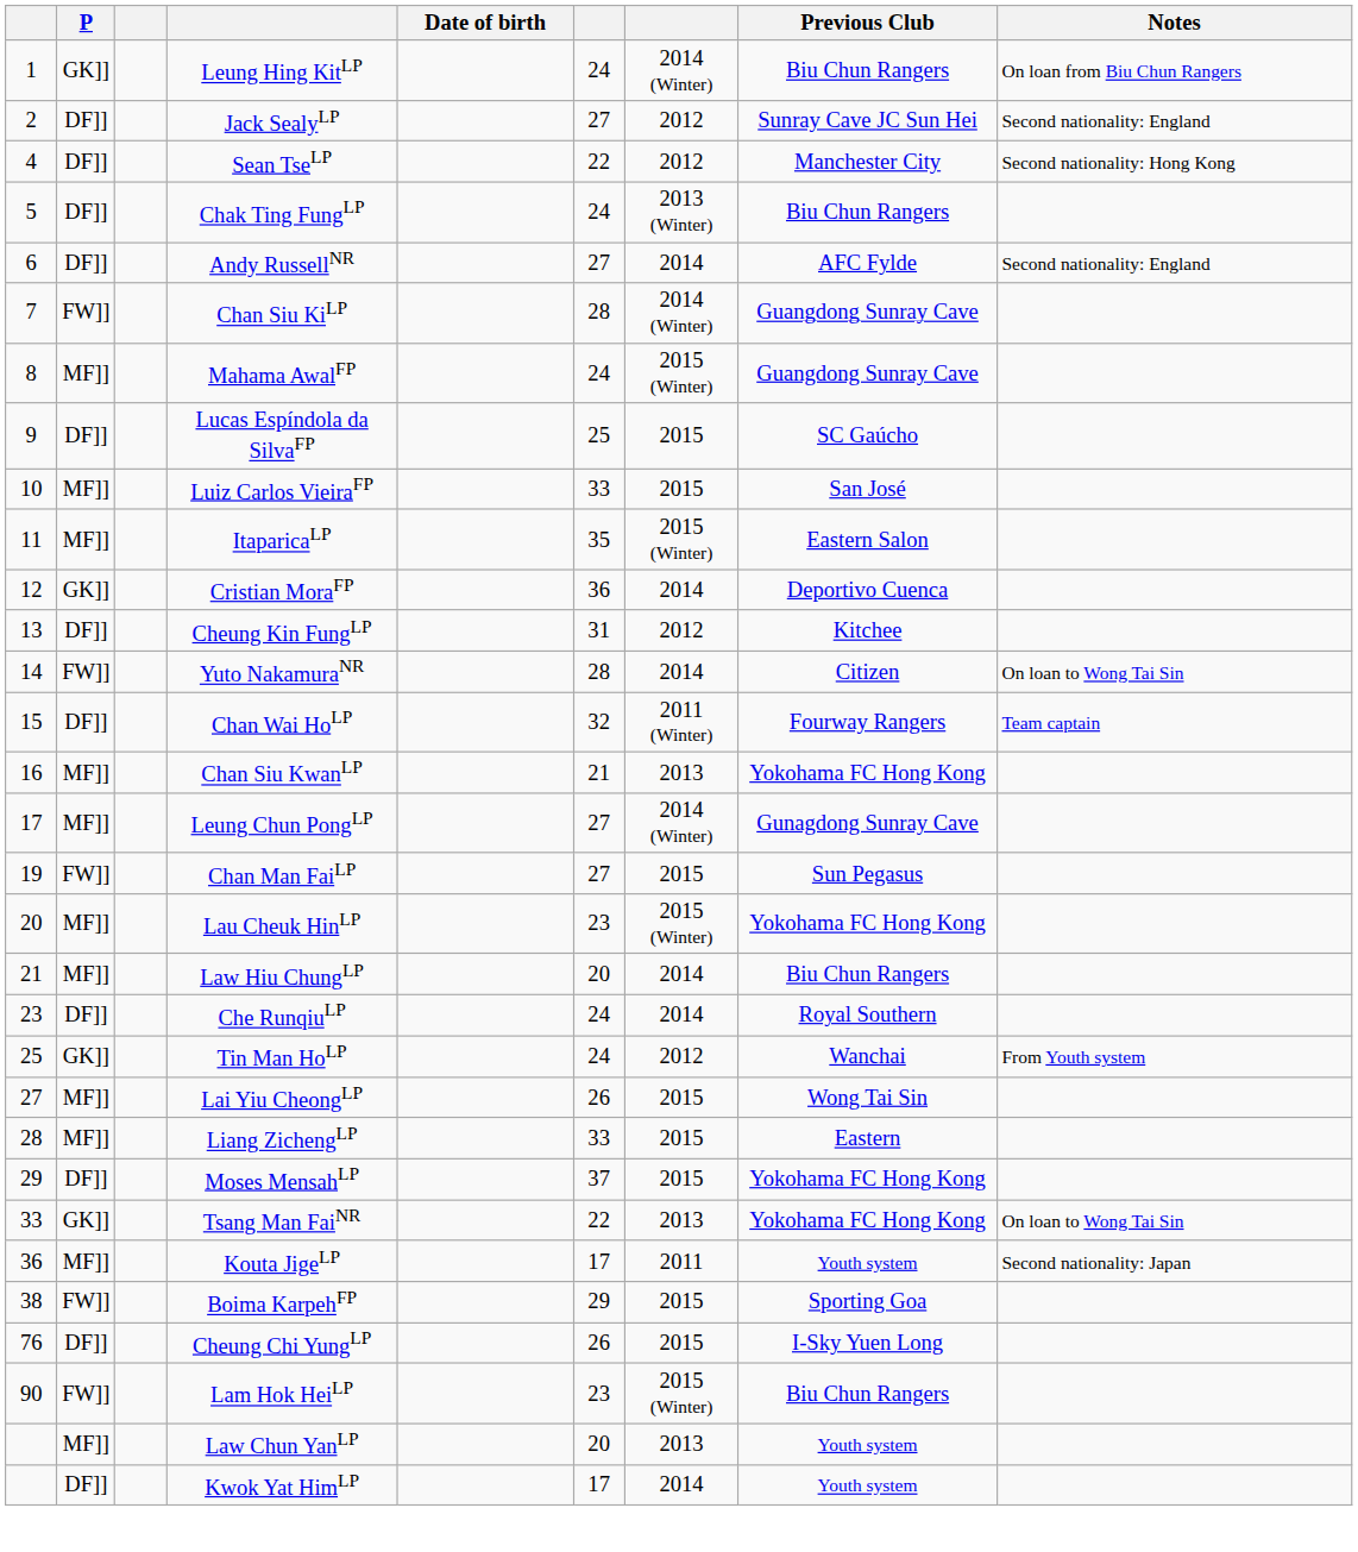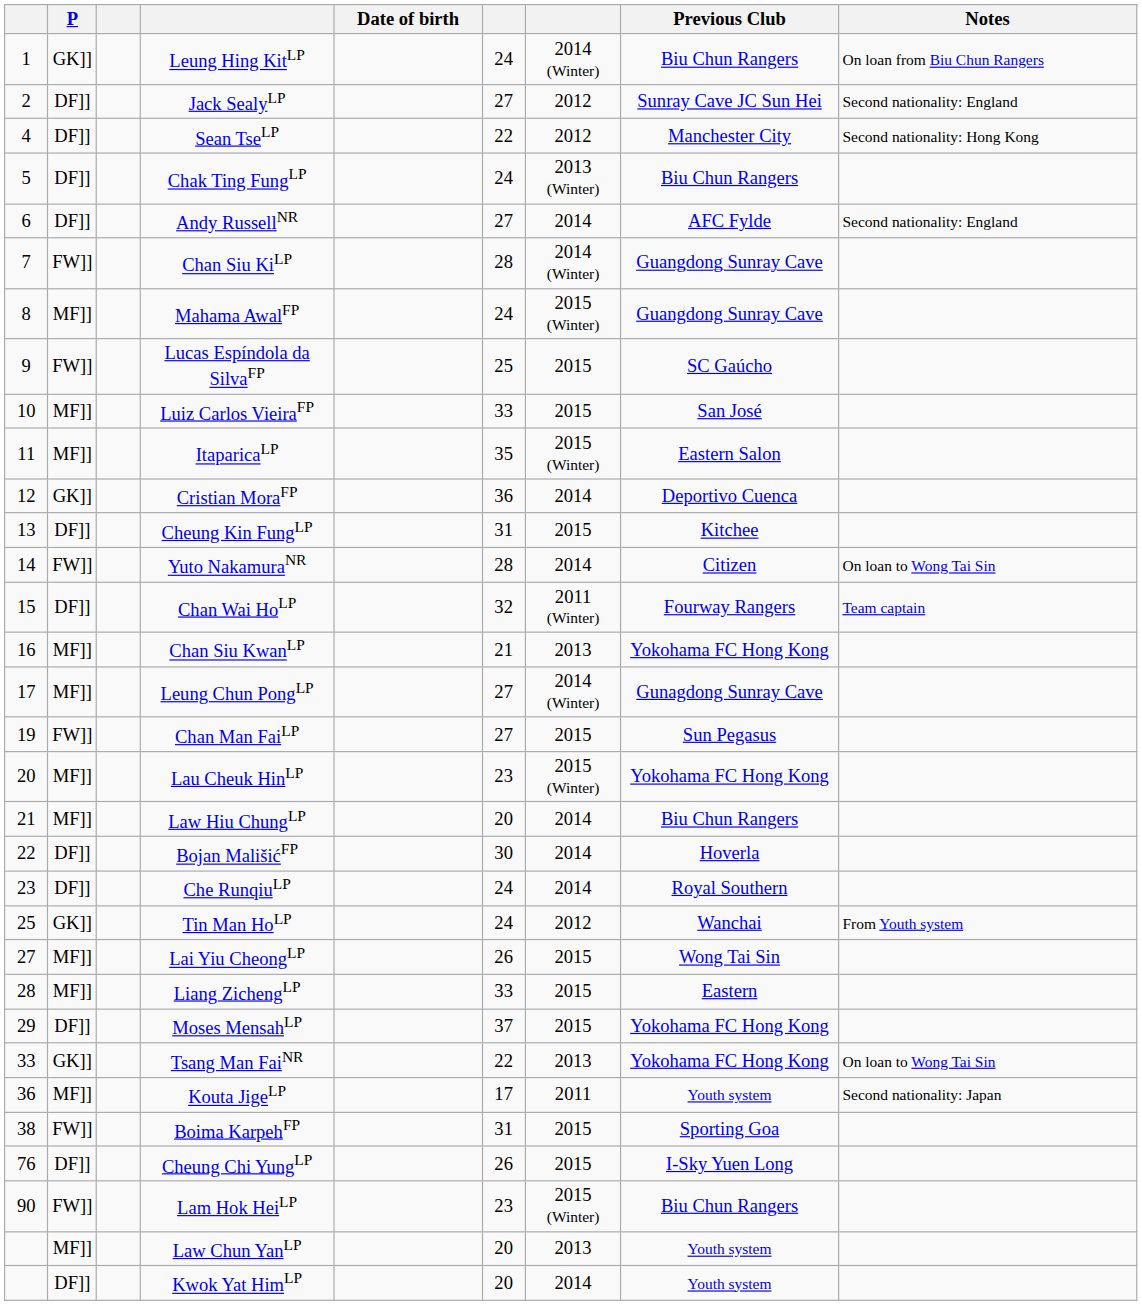 <table class="wikitable sortable" style="text-align: center;">
 <tr>
 <th width=30></th>
 <th width=30><a href='#'>P</a></th>
 <th width=30></th>
 <th width=160></th>
 <th width=120>Date of birth</th>
 <th width=30></th>
 <th width=75></th>
 <th width=180>Previous Club</th>
 <th width=250>Notes</th>
 </tr>
 <tr>
 <td>1</td>
 <td [[>GK]]</td>
 <td></td>
 <td><a href='#'>Leung Hing Kit</a><sup>LP</sup></td>
 <td></td>
 <td>24</td>
 <td>2014 <small>(Winter)</small></td>
 <td> <a href='#'>Biu Chun Rangers</a></td>
 <td align=left><small>On loan from <a href='#'>Biu Chun Rangers</a></small></td>
 </tr>
 <tr>
 <td>2</td>
 <td [[>DF]]</td>
 <td></td>
 <td><a href='#'>Jack Sealy</a><sup>LP</sup></td>
 <td></td>
 <td>27</td>
 <td>2012</td>
 <td> <a href='#'>Sunray Cave JC Sun Hei</a></td>
 <td align=left><small>Second nationality: England</small></td>
 </tr>
 <tr>
 <td>4</td>
 <td [[>DF]]</td>
 <td></td>
 <td><a href='#'>Sean Tse</a><sup>LP</sup></td>
 <td></td>
 <td>22</td>
 <td>2012</td>
 <td> <a href='#'>Manchester City</a></td>
 <td align=left><small>Second nationality: Hong Kong</small></td>
 </tr>
 <tr>
 <td>5</td>
 <td [[>DF]]</td>
 <td></td>
 <td><a href='#'>Chak Ting Fung</a><sup>LP</sup></td>
 <td></td>
 <td>24</td>
 <td>2013 <small>(Winter)</small></td>
 <td> <a href='#'>Biu Chun Rangers</a></td>
 <td></td>
 </tr>
 <tr>
 <td>6</td>
 <td [[>DF]]</td>
 <td></td>
 <td><a href='#'>Andy Russell</a><sup>NR</sup></td>
 <td></td>
 <td>27</td>
 <td>2014</td>
 <td> <a href='#'>AFC Fylde</a></td>
 <td align=left><small>Second nationality: England</small></td>
 </tr>
 <tr>
 <td>7</td>
 <td [[>FW]]</td>
 <td></td>
 <td><a href='#'>Chan Siu Ki</a><sup>LP</sup></td>
 <td></td>
 <td>28</td>
 <td>2014 <small>(Winter)</small></td>
 <td> <a href='#'>Guangdong Sunray Cave</a></td>
 <td></td>
 </tr>
 <tr>
 <td>8</td>
 <td [[>MF]]</td>
 <td></td>
 <td><a href='#'>Mahama Awal</a><sup>FP</sup></td>
 <td></td>
 <td>24</td>
 <td>2015 <small>(Winter)</small></td>
 <td> <a href='#'>Guangdong Sunray Cave</a></td>
 <td></td>
 </tr>
 <tr>
 <td>9</td>
-<td [[>DF]]</td>
+<td [[>FW]]</td>
 <td></td>
 <td><a href='#'>Lucas Espíndola da Silva</a><sup>FP</sup></td>
 <td></td>
 <td>25</td>
 <td>2015</td>
 <td> <a href='#'>SC Gaúcho</a></td>
 <td></td>
 </tr>
 <tr>
 <td>10</td>
 <td [[>MF]]</td>
 <td></td>
 <td><a href='#'>Luiz Carlos Vieira</a><sup>FP</sup></td>
 <td></td>
 <td>33</td>
 <td>2015</td>
 <td> <a href='#'>San José</a></td>
 <td></td>
 </tr>
 <tr>
 <td>11</td>
 <td [[>MF]]</td>
 <td></td>
 <td><a href='#'>Itaparica</a><sup>LP</sup></td>
 <td></td>
 <td>35</td>
 <td>2015 <small>(Winter)</small></td>
 <td> <a href='#'>Eastern Salon</a></td>
 <td></td>
 </tr>
 <tr>
 <td>12</td>
 <td [[>GK]]</td>
 <td></td>
 <td><a href='#'>Cristian Mora</a><sup>FP</sup></td>
 <td></td>
 <td>36</td>
 <td>2014</td>
 <td> <a href='#'>Deportivo Cuenca</a></td>
 <td></td>
 </tr>
 <tr>
 <td>13</td>
 <td [[>DF]]</td>
 <td></td>
 <td><a href='#'>Cheung Kin Fung</a><sup>LP</sup></td>
 <td></td>
 <td>31</td>
-<td>2012</td>
+<td>2015</td>
 <td> <a href='#'>Kitchee</a></td>
 <td></td>
 </tr>
 <tr>
 <td>14</td>
 <td [[>FW]]</td>
 <td></td>
 <td><a href='#'>Yuto Nakamura</a><sup>NR</sup></td>
 <td></td>
 <td>28</td>
 <td>2014</td>
 <td> <a href='#'>Citizen</a></td>
 <td align=left><small>On loan to <a href='#'>Wong Tai Sin</a></small></td>
 </tr>
 <tr>
 <td>15</td>
 <td [[>DF]]</td>
 <td></td>
 <td><a href='#'>Chan Wai Ho</a><sup>LP</sup></td>
 <td></td>
 <td>32</td>
 <td>2011 <small>(Winter)</small></td>
 <td> <a href='#'>Fourway Rangers</a></td>
 <td align=left><small><a href='#'>Team captain</a></small></td>
 </tr>
 <tr>
 <td>16</td>
 <td [[>MF]]</td>
 <td></td>
 <td><a href='#'>Chan Siu Kwan</a><sup>LP</sup></td>
 <td></td>
 <td>21</td>
 <td>2013</td>
 <td> <a href='#'>Yokohama FC Hong Kong</a></td>
 <td></td>
 </tr>
 <tr>
 <td>17</td>
 <td [[>MF]]</td>
 <td></td>
 <td><a href='#'>Leung Chun Pong</a><sup>LP</sup></td>
 <td></td>
 <td>27</td>
 <td>2014 <small>(Winter)</small></td>
 <td> <a href='#'>Gunagdong Sunray Cave</a></td>
 <td></td>
 </tr>
 <tr>
 <td>19</td>
 <td [[>FW]]</td>
 <td></td>
 <td><a href='#'>Chan Man Fai</a><sup>LP</sup></td>
 <td></td>
 <td>27</td>
 <td>2015</td>
 <td> <a href='#'>Sun Pegasus</a></td>
 <td></td>
 </tr>
 <tr>
 <td>20</td>
 <td [[>MF]]</td>
 <td></td>
 <td><a href='#'>Lau Cheuk Hin</a><sup>LP</sup></td>
 <td></td>
 <td>23</td>
 <td>2015 <small>(Winter)</small></td>
 <td> <a href='#'>Yokohama FC Hong Kong</a></td>
 <td></td>
 </tr>
 <tr>
 <td>21</td>
 <td [[>MF]]</td>
 <td></td>
 <td><a href='#'>Law Hiu Chung</a><sup>LP</sup></td>
 <td></td>
 <td>20</td>
 <td>2014</td>
 <td> <a href='#'>Biu Chun Rangers</a></td>
+<td></td>
+</tr>
+<tr>
+<td>22</td>
+<td [[>DF]]</td>
+<td></td>
+<td><a href='#'>Bojan Mališić</a><sup>FP</sup></td>
+<td></td>
+<td>30</td>
+<td>2014</td>
+<td> <a href='#'>Hoverla</a></td>
 <td></td>
 </tr>
 <tr>
 <td>23</td>
 <td [[>DF]]</td>
 <td></td>
 <td><a href='#'>Che Runqiu</a><sup>LP</sup></td>
 <td></td>
 <td>24</td>
 <td>2014</td>
 <td> <a href='#'>Royal Southern</a></td>
 <td></td>
 </tr>
 <tr>
 <td>25</td>
 <td [[>GK]]</td>
 <td></td>
 <td><a href='#'>Tin Man Ho</a><sup>LP</sup></td>
 <td></td>
 <td>24</td>
 <td>2012</td>
 <td> <a href='#'>Wanchai</a></td>
 <td align=left><small>From <a href='#'>Youth system</a></small></td>
 </tr>
 <tr>
 <td>27</td>
 <td [[>MF]]</td>
 <td></td>
 <td><a href='#'>Lai Yiu Cheong</a><sup>LP</sup></td>
 <td></td>
 <td>26</td>
 <td>2015</td>
 <td> <a href='#'>Wong Tai Sin</a></td>
 <td></td>
 </tr>
 <tr>
 <td>28</td>
 <td [[>MF]]</td>
 <td></td>
 <td><a href='#'>Liang Zicheng</a><sup>LP</sup></td>
 <td></td>
 <td>33</td>
 <td>2015</td>
 <td> <a href='#'>Eastern</a></td>
 <td></td>
 </tr>
 <tr>
 <td>29</td>
 <td [[>DF]]</td>
 <td></td>
 <td><a href='#'>Moses Mensah</a><sup>LP</sup></td>
 <td></td>
 <td>37</td>
 <td>2015</td>
 <td> <a href='#'>Yokohama FC Hong Kong</a></td>
 <td></td>
 </tr>
 <tr>
 <td>33</td>
 <td [[>GK]]</td>
 <td></td>
 <td><a href='#'>Tsang Man Fai</a><sup>NR</sup></td>
 <td></td>
 <td>22</td>
 <td>2013</td>
 <td> <a href='#'>Yokohama FC Hong Kong</a></td>
 <td align=left><small>On loan to <a href='#'>Wong Tai Sin</a></small></td>
 </tr>
 <tr>
 <td>36</td>
 <td [[>MF]]</td>
 <td></td>
 <td><a href='#'>Kouta Jige</a><sup>LP</sup></td>
 <td></td>
 <td>17</td>
 <td>2011</td>
 <td><small><a href='#'>Youth system</a></small></td>
 <td align=left><small>Second nationality: Japan</small></td>
 </tr>
 <tr>
 <td>38</td>
 <td [[>FW]]</td>
 <td></td>
 <td><a href='#'>Boima Karpeh</a><sup>FP</sup></td>
 <td></td>
-<td>29</td>
+<td>31</td>
 <td>2015</td>
 <td> <a href='#'>Sporting Goa</a></td>
 <td></td>
 </tr>
 <tr>
 <td>76</td>
 <td [[>DF]]</td>
 <td></td>
 <td><a href='#'>Cheung Chi Yung</a><sup>LP</sup></td>
 <td></td>
 <td>26</td>
 <td>2015</td>
 <td> <a href='#'>I-Sky Yuen Long</a></td>
 <td></td>
 </tr>
 <tr>
 <td>90</td>
 <td [[>FW]]</td>
 <td></td>
 <td><a href='#'>Lam Hok Hei</a><sup>LP</sup></td>
 <td></td>
 <td>23</td>
 <td>2015 <small>(Winter)</small></td>
 <td> <a href='#'>Biu Chun Rangers</a></td>
 <td></td>
 </tr>
 <tr>
 <td></td>
 <td [[>MF]]</td>
 <td></td>
 <td><a href='#'>Law Chun Yan</a><sup>LP</sup></td>
 <td></td>
 <td>20</td>
 <td>2013</td>
 <td><small><a href='#'>Youth system</a></small></td>
 <td></td>
 </tr>
 <tr>
 <td></td>
 <td [[>DF]]</td>
 <td></td>
 <td><a href='#'>Kwok Yat Him</a><sup>LP</sup></td>
 <td></td>
-<td>17</td>
+<td>20</td>
 <td>2014</td>
 <td><small><a href='#'>Youth system</a></small></td>
 <td></td>
 </tr>
 </table>
